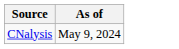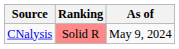 <table class="wikitable">
 <tr>
 <th>Source</th>
+<th>Ranking</th>
 <th>As of</th>
 </tr>
 <tr>
 <td><a href='#'>CNalysis</a></td>
+<td style="background:#FF8888" data-sort-value="4" align="center">Solid R</td>
 <td>May 9, 2024</td>
 </tr>
 </table>
